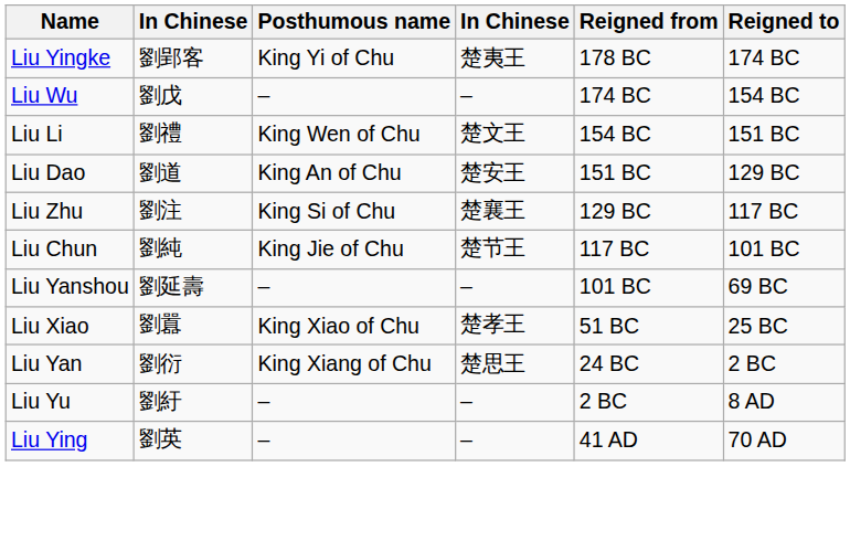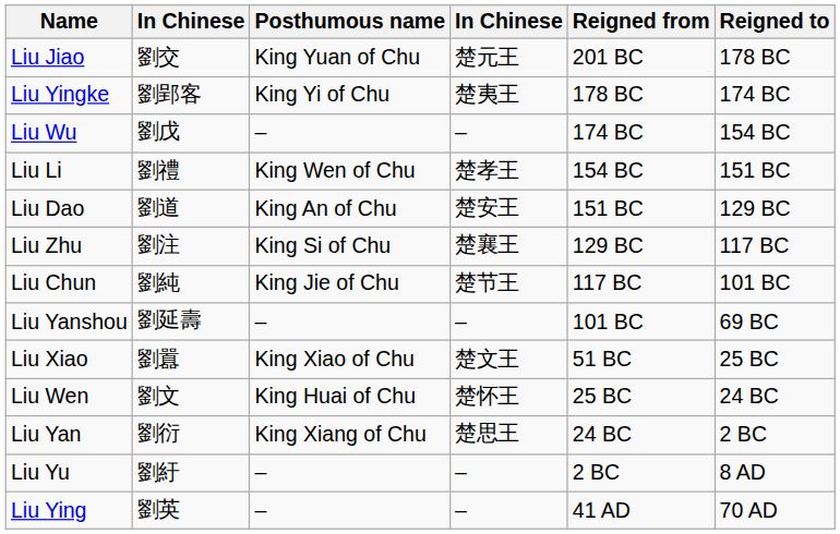 <table class="wikitable" style="margin-left: auto; margin-right: auto; border: none;">
 <tr>
 <th>Name</th>
 <th>In Chinese</th>
 <th>Posthumous name</th>
 <th>In Chinese</th>
 <th>Reigned from</th>
 <th>Reigned to</th>
+</tr>
+<tr>
+<td><a href='#'>Liu Jiao</a></td>
+<td>劉交</td>
+<td>King Yuan of Chu</td>
+<td>楚元王</td>
+<td>201 BC</td>
+<td>178 BC</td>
 </tr>
 <tr>
 <td><a href='#'>Liu Yingke</a></td>
 <td>劉郢客</td>
 <td>King Yi of Chu</td>
 <td>楚夷王</td>
 <td>178 BC</td>
 <td>174 BC</td>
 </tr>
 <tr>
 <td><a href='#'>Liu Wu</a></td>
 <td>劉戊</td>
 <td>–</td>
 <td>–</td>
 <td>174 BC</td>
 <td>154 BC</td>
 </tr>
 <tr>
 <td>Liu Li</td>
 <td>劉禮</td>
 <td>King Wen of Chu</td>
-<td>楚文王</td>
+<td>楚孝王</td>
 <td>154 BC</td>
 <td>151 BC</td>
 </tr>
 <tr>
 <td>Liu Dao</td>
 <td>劉道</td>
 <td>King An of Chu</td>
 <td>楚安王</td>
 <td>151 BC</td>
 <td>129 BC</td>
 </tr>
 <tr>
 <td>Liu Zhu</td>
 <td>劉注</td>
 <td>King Si of Chu</td>
 <td>楚襄王</td>
 <td>129 BC</td>
 <td>117 BC</td>
 </tr>
 <tr>
 <td>Liu Chun</td>
 <td>劉純</td>
 <td>King Jie of Chu</td>
 <td>楚节王</td>
 <td>117 BC</td>
 <td>101 BC</td>
 </tr>
 <tr>
 <td>Liu Yanshou</td>
 <td>劉延壽</td>
 <td>–</td>
 <td>–</td>
 <td>101 BC</td>
 <td>69 BC</td>
 </tr>
 <tr>
 <td>Liu Xiao</td>
 <td>劉囂</td>
 <td>King Xiao of Chu</td>
-<td>楚孝王</td>
+<td>楚文王</td>
 <td>51 BC</td>
 <td>25 BC</td>
+</tr>
+<tr>
+<td>Liu Wen</td>
+<td>劉文</td>
+<td>King Huai of Chu</td>
+<td>楚怀王</td>
+<td>25 BC</td>
+<td>24 BC</td>
 </tr>
 <tr>
 <td>Liu Yan</td>
 <td>劉衍</td>
 <td>King Xiang of Chu</td>
 <td>楚思王</td>
 <td>24 BC</td>
 <td>2 BC</td>
 </tr>
 <tr>
 <td>Liu Yu</td>
 <td>劉紆</td>
 <td>–</td>
 <td>–</td>
 <td>2 BC</td>
 <td>8 AD</td>
 </tr>
 <tr>
 <td><a href='#'>Liu Ying</a></td>
 <td>劉英</td>
 <td>–</td>
 <td>–</td>
 <td>41 AD</td>
 <td>70 AD</td>
 </tr>
 </table>
